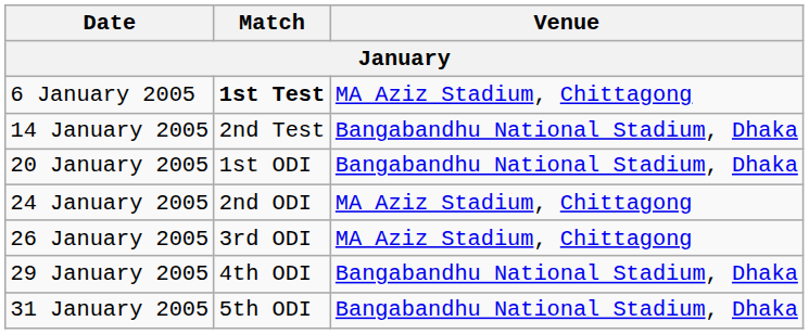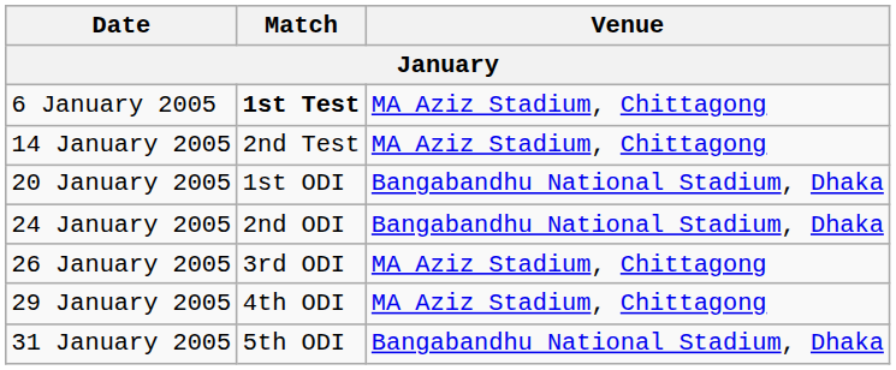 <table class="wikitable">
 <tr style="background:#efefef;">
 <th>Date</th>
 <th>Match</th>
 <th>Venue</th>
 </tr>
 <tr>
 <th colspan="3">January</th>
 </tr>
 <tr>
 <td>6 January 2005</td>
 <td><strong>1st Test</strong></td>
 <td><a href='#'>MA Aziz Stadium</a>, <a href='#'>Chittagong</a></td>
 </tr>
 <tr>
 <td>14 January 2005</td>
 <td>2nd Test</td>
-<td><a href='#'>Bangabandhu National Stadium</a>, <a href='#'>Dhaka</a></td>
+<td><a href='#'>MA Aziz Stadium</a>, <a href='#'>Chittagong</a></td>
 </tr>
 <tr>
 <td>20 January 2005</td>
 <td>1st ODI</td>
 <td><a href='#'>Bangabandhu National Stadium</a>, <a href='#'>Dhaka</a></td>
 </tr>
 <tr>
 <td>24 January 2005</td>
 <td>2nd ODI</td>
-<td><a href='#'>MA Aziz Stadium</a>, <a href='#'>Chittagong</a></td>
+<td><a href='#'>Bangabandhu National Stadium</a>, <a href='#'>Dhaka</a></td>
 </tr>
 <tr>
 <td>26 January 2005</td>
 <td>3rd ODI</td>
 <td><a href='#'>MA Aziz Stadium</a>, <a href='#'>Chittagong</a></td>
 </tr>
 <tr>
 <td>29 January 2005</td>
 <td>4th ODI</td>
-<td><a href='#'>Bangabandhu National Stadium</a>, <a href='#'>Dhaka</a></td>
+<td><a href='#'>MA Aziz Stadium</a>, <a href='#'>Chittagong</a></td>
 </tr>
 <tr>
 <td>31 January 2005</td>
 <td>5th ODI</td>
 <td><a href='#'>Bangabandhu National Stadium</a>, <a href='#'>Dhaka</a></td>
 </tr>
 </table>
